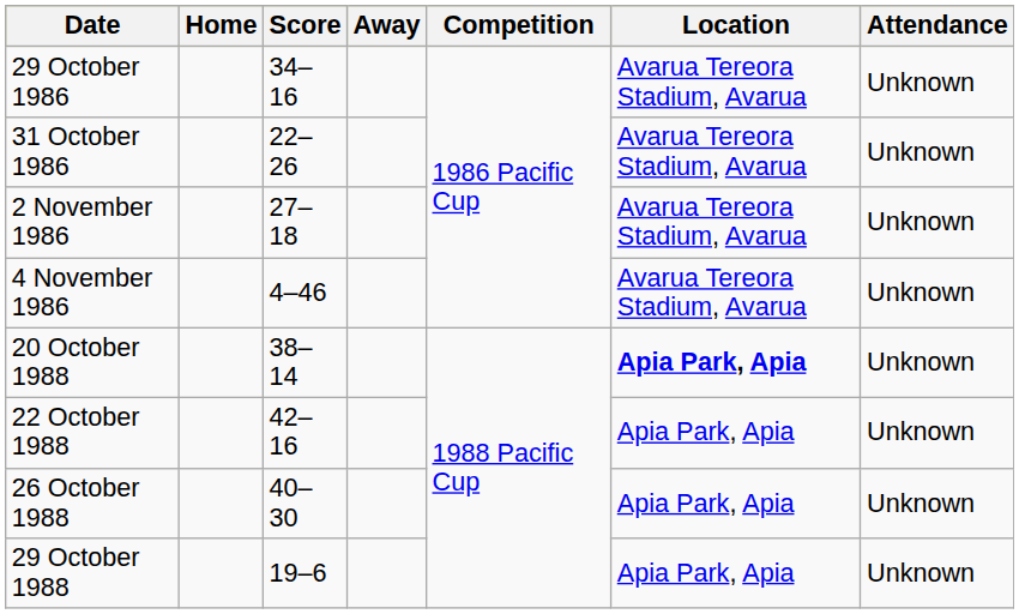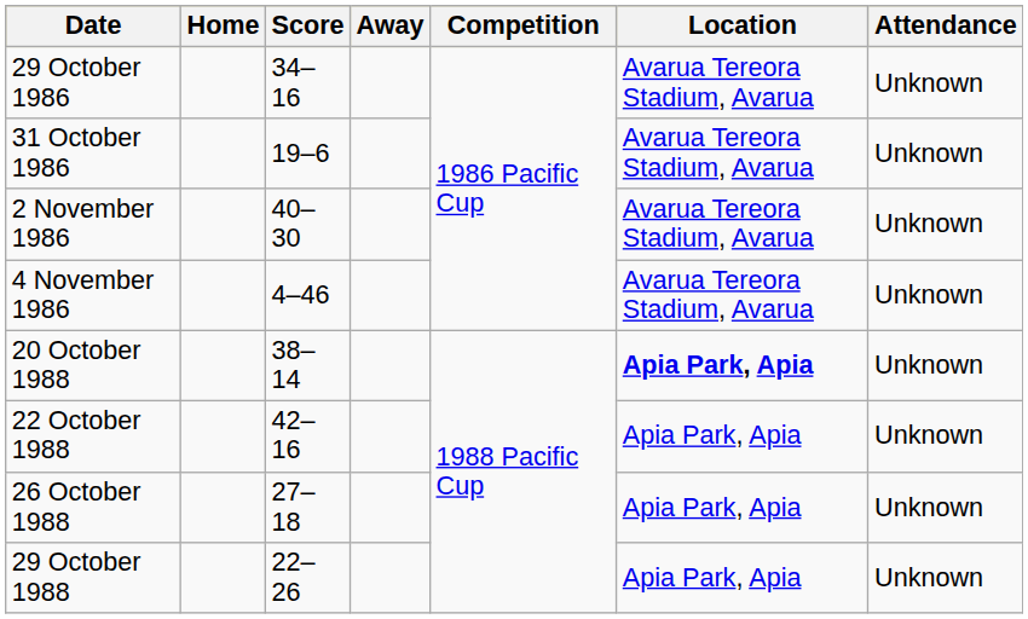 <table class="wikitable" width=100%>
 <tr bgcolor=#bdb76b>
 <th>Date</th>
 <th>Home</th>
 <th>Score</th>
 <th>Away</th>
 <th>Competition</th>
 <th>Location</th>
 <th>Attendance</th>
 </tr>
 <tr>
 <td>29 October 1986</td>
 <td></td>
 <td>34–16</td>
 <td></td>
 <td rowspan=4><a href='#'>1986 Pacific Cup</a></td>
 <td> <a href='#'>Avarua Tereora Stadium</a>, <a href='#'>Avarua</a></td>
 <td>Unknown</td>
 </tr>
 <tr>
 <td>31 October 1986</td>
 <td></td>
-<td>22–26</td>
+<td>19–6</td>
 <td></td>
 <td> <a href='#'>Avarua Tereora Stadium</a>, <a href='#'>Avarua</a></td>
 <td>Unknown</td>
 </tr>
 <tr>
 <td>2 November 1986</td>
 <td></td>
-<td>27–18</td>
+<td>40–30</td>
 <td></td>
 <td> <a href='#'>Avarua Tereora Stadium</a>, <a href='#'>Avarua</a></td>
 <td>Unknown</td>
 </tr>
 <tr>
 <td>4 November 1986</td>
 <td></td>
 <td>4–46</td>
 <td></td>
 <td> <a href='#'>Avarua Tereora Stadium</a>, <a href='#'>Avarua</a></td>
 <td>Unknown</td>
 </tr>
 <tr>
 <td>20 October 1988</td>
 <td></td>
 <td>38–14</td>
 <td></td>
 <td rowspan=4><a href='#'>1988 Pacific Cup</a></td>
 <td><strong> <a href='#'>Apia Park</a>, <a href='#'>Apia</a></strong></td>
 <td>Unknown</td>
 </tr>
 <tr>
 <td>22 October 1988</td>
 <td></td>
 <td>42–16</td>
 <td></td>
 <td> <a href='#'>Apia Park</a>, <a href='#'>Apia</a></td>
 <td>Unknown</td>
 </tr>
 <tr>
 <td>26 October 1988</td>
 <td></td>
-<td>40–30</td>
+<td>27–18</td>
 <td></td>
 <td> <a href='#'>Apia Park</a>, <a href='#'>Apia</a></td>
 <td>Unknown</td>
 </tr>
 <tr>
 <td>29 October 1988</td>
 <td></td>
-<td>19–6</td>
+<td>22–26</td>
 <td></td>
 <td> <a href='#'>Apia Park</a>, <a href='#'>Apia</a></td>
 <td>Unknown</td>
 </tr>
 </table>
